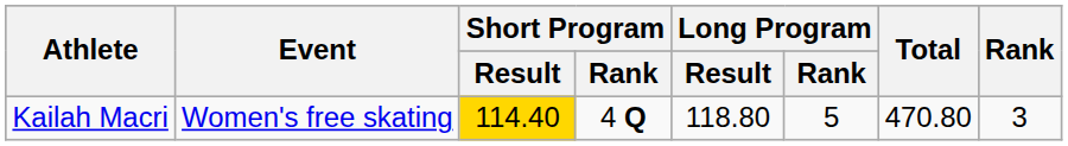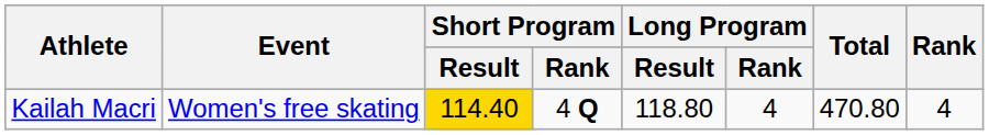 <table class="wikitable" style="font-size:90%">
 <tr>
 <th rowspan=2>Athlete</th>
 <th rowspan=2>Event</th>
 <th colspan=2>Short Program</th>
 <th colspan=2>Long Program</th>
 <th rowspan=2>Total</th>
 <th rowspan=2>Rank</th>
 </tr>
 <tr>
 <th>Result</th>
 <th>Rank</th>
 <th>Result</th>
 <th>Rank</th>
 </tr>
 <tr align=center>
 <td align=left><a href='#'>Kailah Macri</a></td>
 <td align=left><a href='#'>Women's free skating</a></td>
 <td style="background: gold;">114.40</td>
 <td>4 <strong>Q</strong></td>
 <td>118.80</td>
-<td>5</td>
+<td>4</td>
 <td>470.80</td>
-<td>3</td>
+<td>4</td>
 </tr>
 </table>
